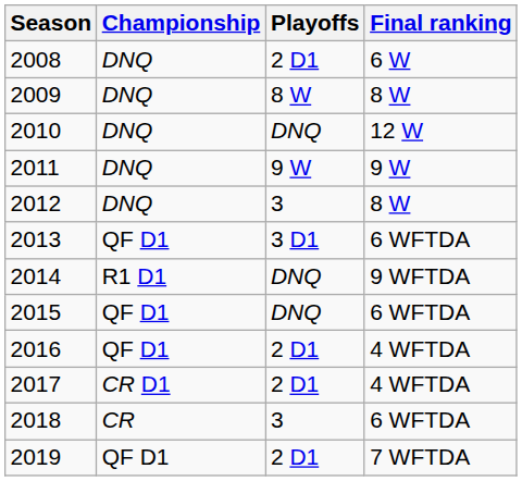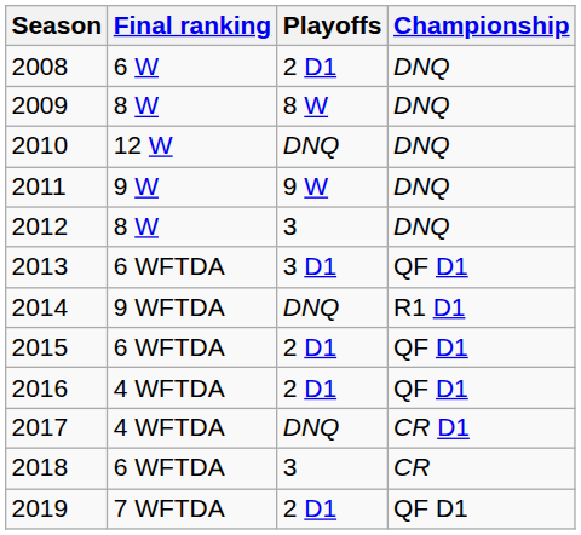 <table class="wikitable sortable">
 <tr>
 <th>Season</th>
+<th><a href='#'>Final ranking</a></th>
+<th>Playoffs</th>
 <th><a href='#'>Championship</a></th>
-<th>Playoffs</th>
-<th><a href='#'>Final ranking</a></th>
 </tr>
 <tr>
 <td>2008</td>
+<td>6 <a href='#'>W</a></td>
+<td>2 <a href='#'>D1</a></td>
 <td><em>DNQ</em></td>
-<td>2 <a href='#'>D1</a></td>
-<td>6 <a href='#'>W</a></td>
 </tr>
 <tr>
 <td>2009</td>
-<td><em>DNQ</em></td>
 <td>8 <a href='#'>W</a></td>
 <td>8 <a href='#'>W</a></td>
+<td><em>DNQ</em></td>
 </tr>
 <tr>
 <td>2010</td>
+<td>12 <a href='#'>W</a></td>
 <td><em>DNQ</em></td>
 <td><em>DNQ</em></td>
-<td>12 <a href='#'>W</a></td>
 </tr>
 <tr>
 <td>2011</td>
-<td><em>DNQ</em></td>
 <td>9 <a href='#'>W</a></td>
 <td>9 <a href='#'>W</a></td>
+<td><em>DNQ</em></td>
 </tr>
 <tr>
 <td>2012</td>
+<td>8 <a href='#'>W</a></td>
+<td>3</td>
 <td><em>DNQ</em></td>
-<td>3</td>
-<td>8 <a href='#'>W</a></td>
 </tr>
 <tr>
 <td>2013</td>
+<td>6 WFTDA</td>
+<td>3 <a href='#'>D1</a></td>
 <td>QF <a href='#'>D1</a></td>
-<td>3 <a href='#'>D1</a></td>
-<td>6 WFTDA</td>
 </tr>
 <tr>
 <td>2014</td>
+<td>9 WFTDA</td>
+<td><em>DNQ</em></td>
 <td>R1 <a href='#'>D1</a></td>
-<td><em>DNQ</em></td>
-<td>9 WFTDA</td>
 </tr>
 <tr>
 <td>2015</td>
+<td>6 WFTDA</td>
+<td>2 <a href='#'>D1</a></td>
 <td>QF <a href='#'>D1</a></td>
-<td><em>DNQ</em></td>
-<td>6 WFTDA</td>
 </tr>
 <tr>
 <td>2016</td>
+<td>4 WFTDA</td>
+<td>2 <a href='#'>D1</a></td>
 <td>QF <a href='#'>D1</a></td>
-<td>2 <a href='#'>D1</a></td>
-<td>4 WFTDA</td>
 </tr>
 <tr>
 <td>2017</td>
+<td>4 WFTDA</td>
+<td><em>DNQ</em></td>
 <td><em>CR</em> <a href='#'>D1</a></td>
-<td>2 <a href='#'>D1</a></td>
-<td>4 WFTDA</td>
 </tr>
 <tr>
 <td>2018</td>
+<td>6 WFTDA</td>
+<td>3</td>
 <td><em>CR</em></td>
-<td>3</td>
-<td>6 WFTDA</td>
 </tr>
 <tr>
 <td>2019</td>
+<td>7 WFTDA</td>
+<td>2 <a href='#'>D1</a></td>
 <td>QF D1</td>
-<td>2 <a href='#'>D1</a></td>
-<td>7 WFTDA</td>
 </tr>
 </table>
